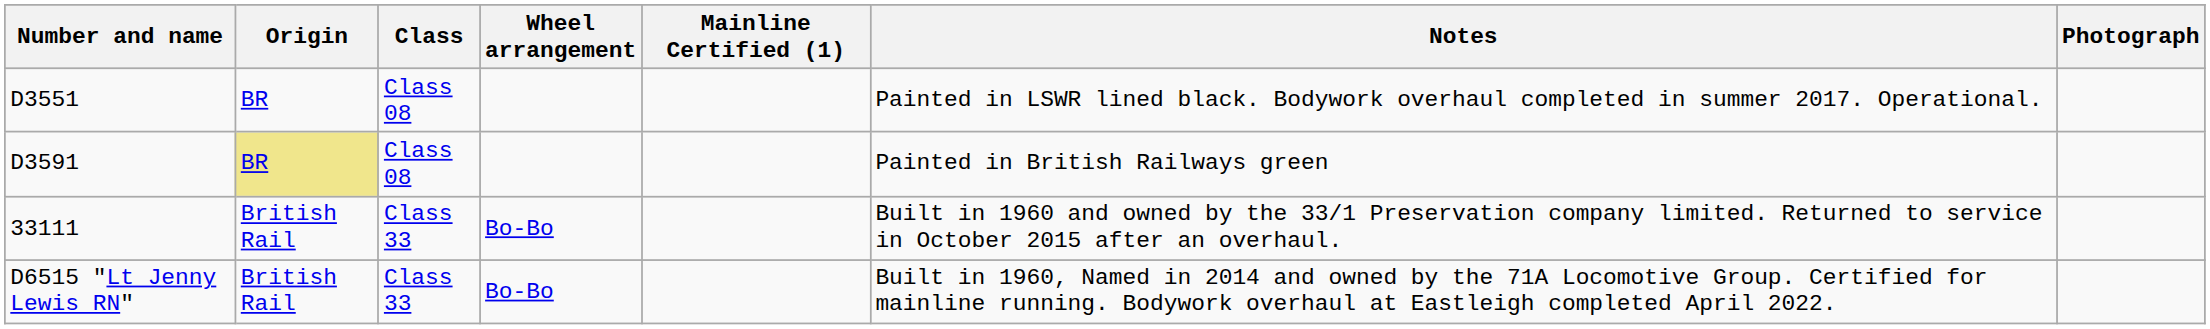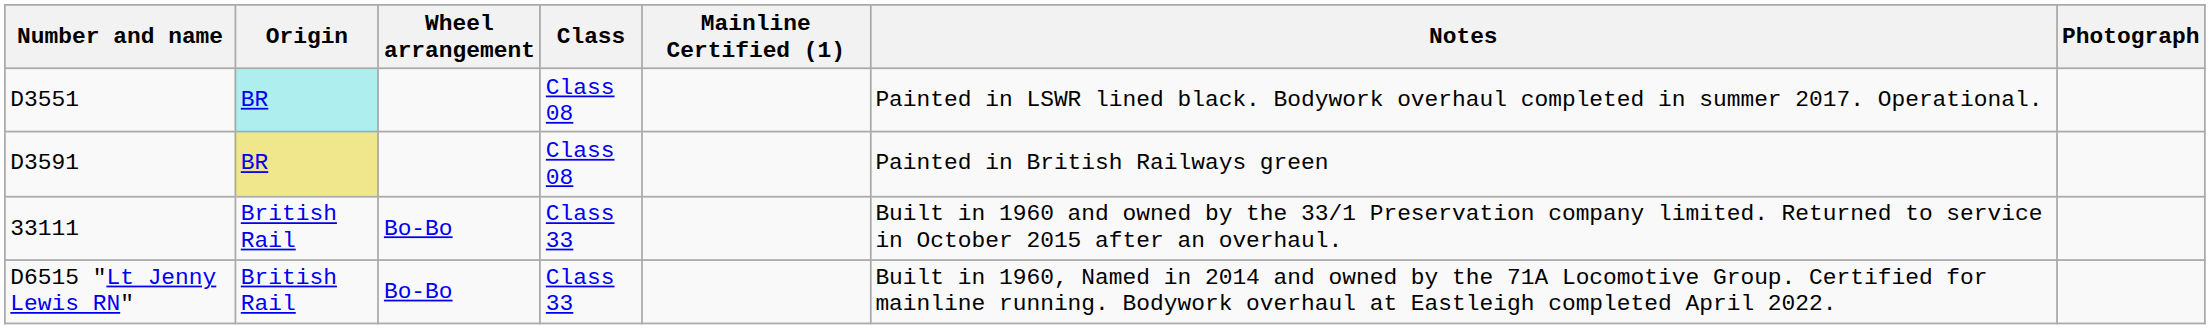 <table class="wikitable">
 <tr>
 <th>Number and name</th>
 <th>Origin</th>
+<th>Wheel<br>arrangement</th>
 <th>Class</th>
-<th>Wheel<br>arrangement</th>
 <th>Mainline Certified (1)</th>
 <th>Notes</th>
 <th>Photograph</th>
 </tr>
 <tr>
 <td>D3551</td>
-<td><a href='#'>BR</a></td>
+<td style="background: paleturquoise;"><a href='#'>BR</a></td>
+<td></td>
 <td><a href='#'>Class 08</a></td>
-<td></td>
 <td></td>
 <td>Painted in LSWR lined black. Bodywork  overhaul completed in summer 2017. Operational.</td>
 <td></td>
 </tr>
 <tr>
 <td>D3591</td>
 <td style="background: khaki;"><a href='#'>BR</a></td>
+<td></td>
 <td><a href='#'>Class 08</a></td>
-<td></td>
 <td></td>
 <td>Painted in British Railways green</td>
 <td></td>
 </tr>
 <tr>
 <td>33111</td>
 <td><a href='#'>British Rail</a></td>
+<td><a href='#'>Bo-Bo</a></td>
 <td><a href='#'>Class 33</a></td>
-<td><a href='#'>Bo-Bo</a></td>
 <td></td>
 <td>Built in 1960 and owned by the 33/1 Preservation company limited. Returned to service in October 2015 after an overhaul.</td>
 <td></td>
 </tr>
 <tr>
 <td>D6515 "<a href='#'>Lt Jenny Lewis RN</a>"</td>
 <td><a href='#'>British Rail</a></td>
+<td><a href='#'>Bo-Bo</a></td>
 <td><a href='#'>Class 33</a></td>
-<td><a href='#'>Bo-Bo</a></td>
 <td></td>
 <td>Built in 1960, Named in 2014 and owned by the 71A Locomotive Group. Certified for mainline running. Bodywork overhaul at Eastleigh completed April 2022.</td>
 <td></td>
 </tr>
 </table>
